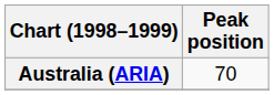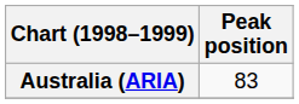 <table class="wikitable sortable plainrowheaders" style="text-align:center">
 <tr>
 <th>Chart (1998–1999)</th>
 <th>Peak<br>position</th>
 </tr>
 <tr>
 <th scope="row">Australia (<a href='#'>ARIA</a>)</th>
-<td>70</td>
+<td>83</td>
 </tr>
 <tr>
 </tr>
 <tr>
 </tr>
 </table>
